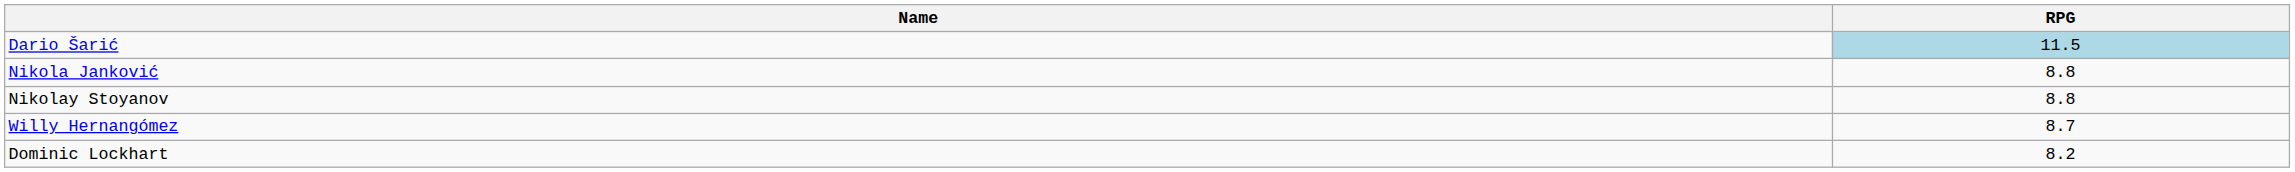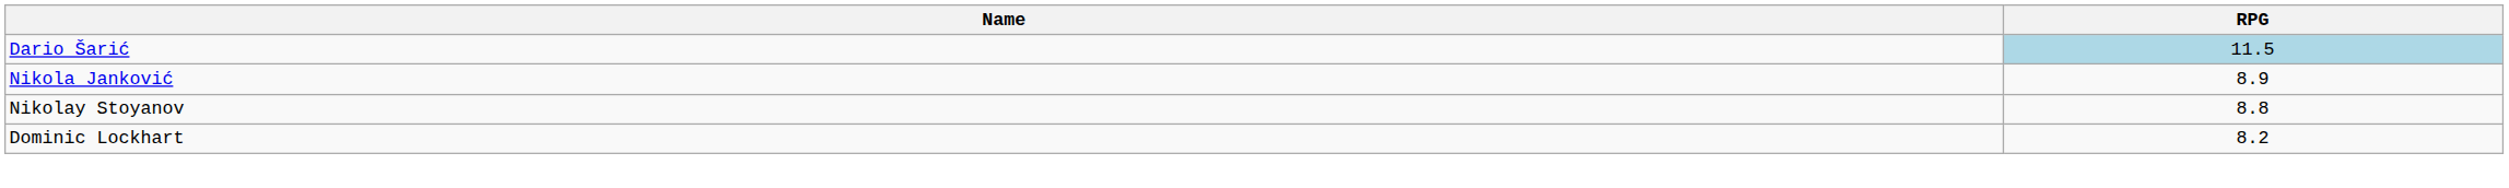 <table class=wikitable width="90%">
 <tr>
 <th width="80%">Name</th>
 <th width="20%">RPG</th>
 </tr>
 <tr>
 <td> <a href='#'>Dario Šarić</a></td>
 <td style="background: lightblue; text-align:center">11.5</td>
 </tr>
 <tr>
 <td> <a href='#'>Nikola Janković</a></td>
-<td style="text-align:center">8.8</td>
+<td style="text-align:center">8.9</td>
 </tr>
 <tr>
 <td> Nikolay Stoyanov</td>
 <td style="text-align:center">8.8</td>
 </tr>
 <tr>
-<td> <a href='#'>Willy Hernangómez</a></td>
-<td style="text-align:center">8.7</td>
-</tr>
-<tr>
 <td> Dominic Lockhart</td>
 <td style="text-align:center">8.2</td>
 </tr>
 </table>
